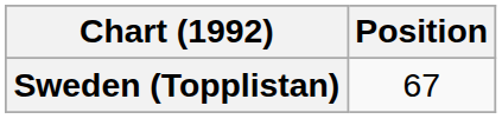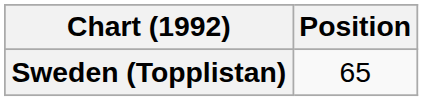 <table class="wikitable plainrowheaders" style="text-align:center">
 <tr>
 <th>Chart (1992)</th>
 <th>Position</th>
 </tr>
 <tr>
 <th scope="row">Sweden (Topplistan)</th>
-<td>67</td>
+<td>65</td>
 </tr>
 </table>
